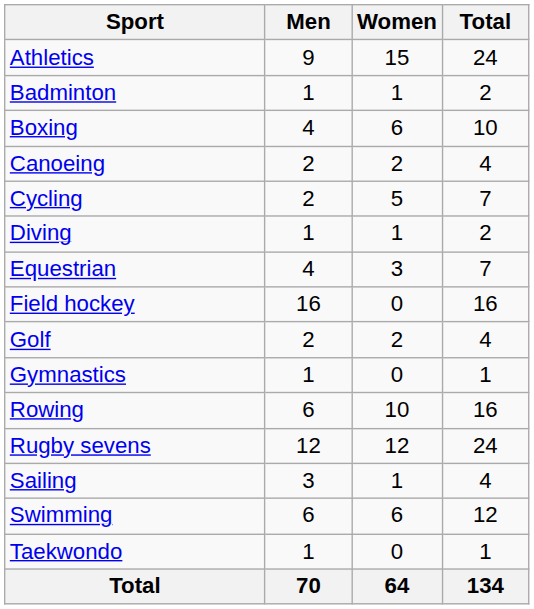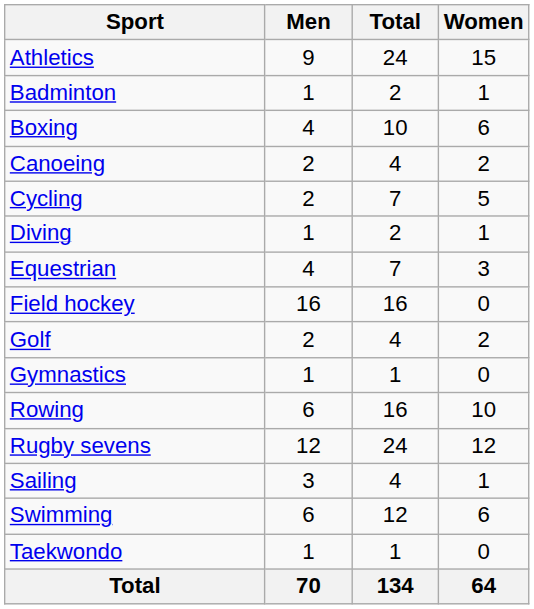 <table class="wikitable sortable" style="text-align:center;">
 <tr>
 <th width=180>Sport</th>
 <th width=55>Men</th>
+<th width=55>Total</th>
 <th width=55>Women</th>
-<th width=55>Total</th>
 </tr>
 <tr>
 <td align=left><a href='#'>Athletics</a></td>
 <td>9</td>
+<td>24</td>
 <td>15</td>
-<td>24</td>
 </tr>
 <tr>
 <td align=left><a href='#'>Badminton</a></td>
 <td>1</td>
+<td>2</td>
 <td>1</td>
-<td>2</td>
 </tr>
 <tr>
 <td align=left><a href='#'>Boxing</a></td>
 <td>4</td>
+<td>10</td>
 <td>6</td>
-<td>10</td>
 </tr>
 <tr>
 <td align=left><a href='#'>Canoeing</a></td>
 <td>2</td>
+<td>4</td>
 <td>2</td>
-<td>4</td>
 </tr>
 <tr>
 <td align=left><a href='#'>Cycling</a></td>
 <td>2</td>
+<td>7</td>
 <td>5</td>
-<td>7</td>
 </tr>
 <tr>
 <td align=left><a href='#'>Diving</a></td>
 <td>1</td>
+<td>2</td>
 <td>1</td>
-<td>2</td>
 </tr>
 <tr>
 <td align=left><a href='#'>Equestrian</a></td>
 <td>4</td>
+<td>7</td>
 <td>3</td>
-<td>7</td>
 </tr>
 <tr>
 <td align=left><a href='#'>Field hockey</a></td>
 <td>16</td>
+<td>16</td>
 <td>0</td>
-<td>16</td>
 </tr>
 <tr>
 <td align=left><a href='#'>Golf</a></td>
 <td>2</td>
+<td>4</td>
 <td>2</td>
-<td>4</td>
 </tr>
 <tr>
 <td align=left><a href='#'>Gymnastics</a></td>
 <td>1</td>
+<td>1</td>
 <td>0</td>
-<td>1</td>
 </tr>
 <tr>
 <td align=left><a href='#'>Rowing</a></td>
 <td>6</td>
+<td>16</td>
 <td>10</td>
-<td>16</td>
 </tr>
 <tr>
 <td align=left><a href='#'>Rugby sevens</a></td>
 <td>12</td>
+<td>24</td>
 <td>12</td>
-<td>24</td>
 </tr>
 <tr>
 <td align=left><a href='#'>Sailing</a></td>
 <td>3</td>
+<td>4</td>
 <td>1</td>
-<td>4</td>
 </tr>
 <tr>
 <td align=left><a href='#'>Swimming</a></td>
 <td>6</td>
+<td>12</td>
 <td>6</td>
-<td>12</td>
 </tr>
 <tr>
 <td align=left><a href='#'>Taekwondo</a></td>
 <td>1</td>
+<td>1</td>
 <td>0</td>
-<td>1</td>
 </tr>
 <tr>
 <th align-left>Total</th>
 <th>70</th>
+<th>134</th>
 <th>64</th>
-<th>134</th>
 </tr>
 </table>
